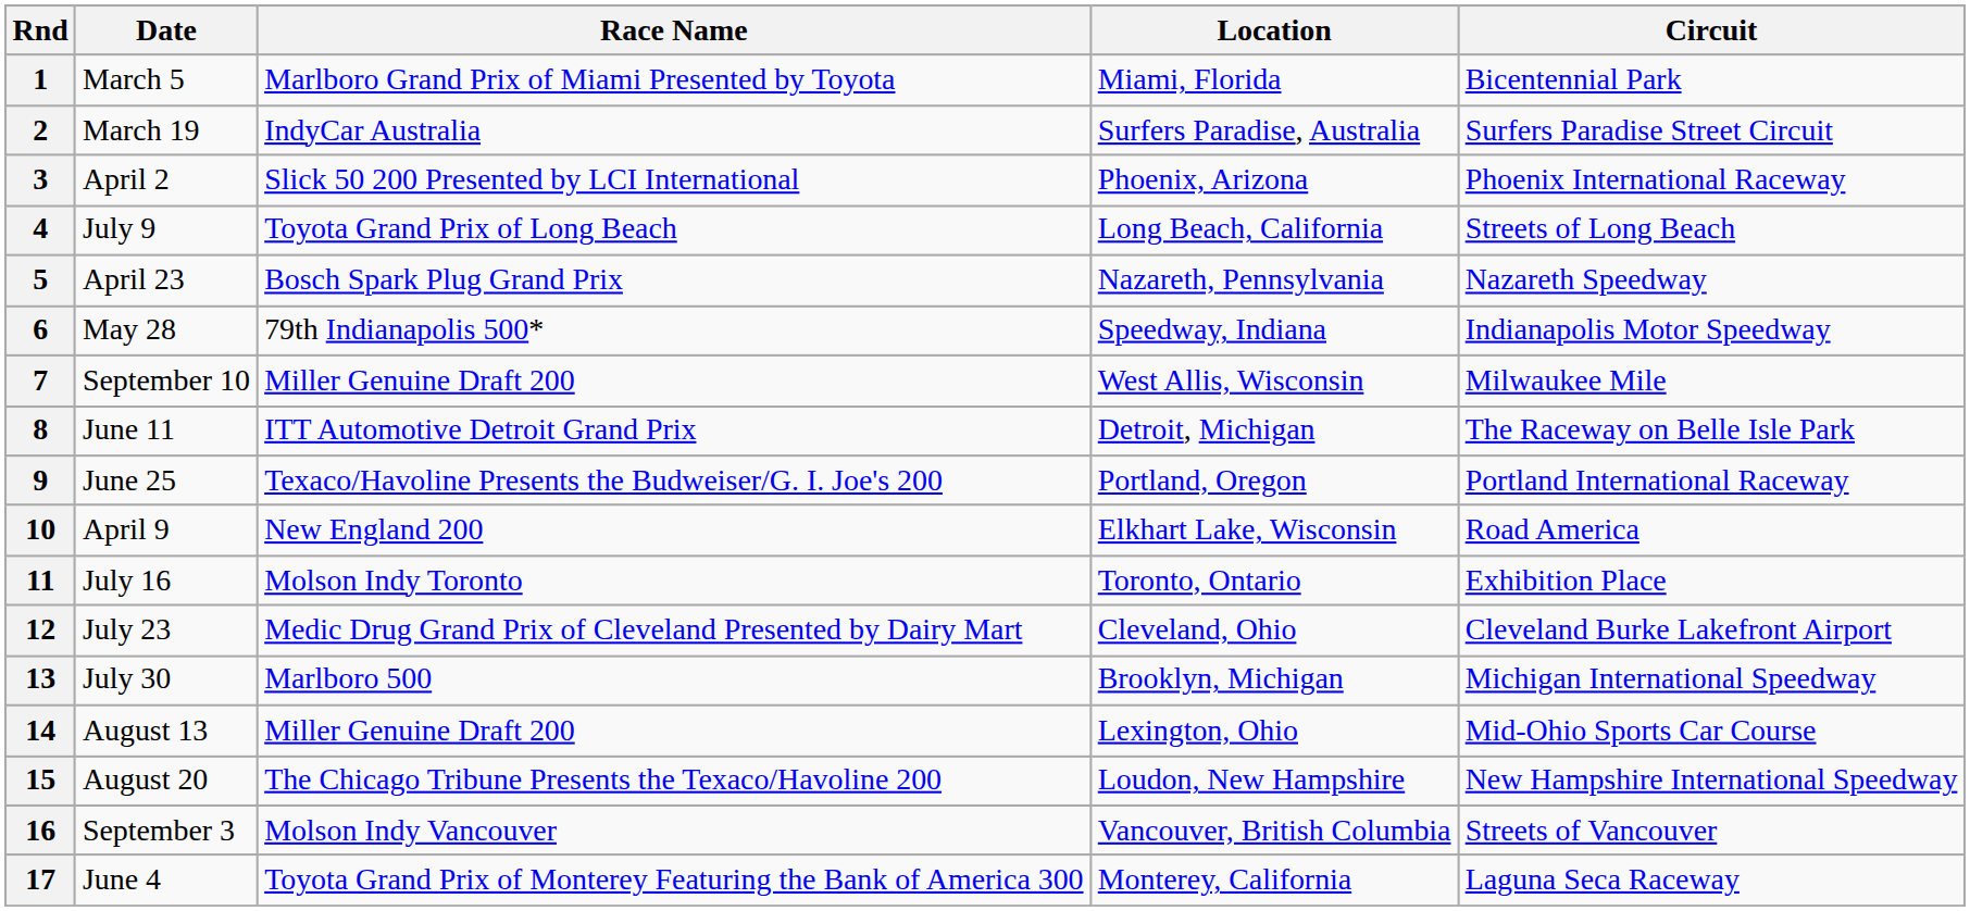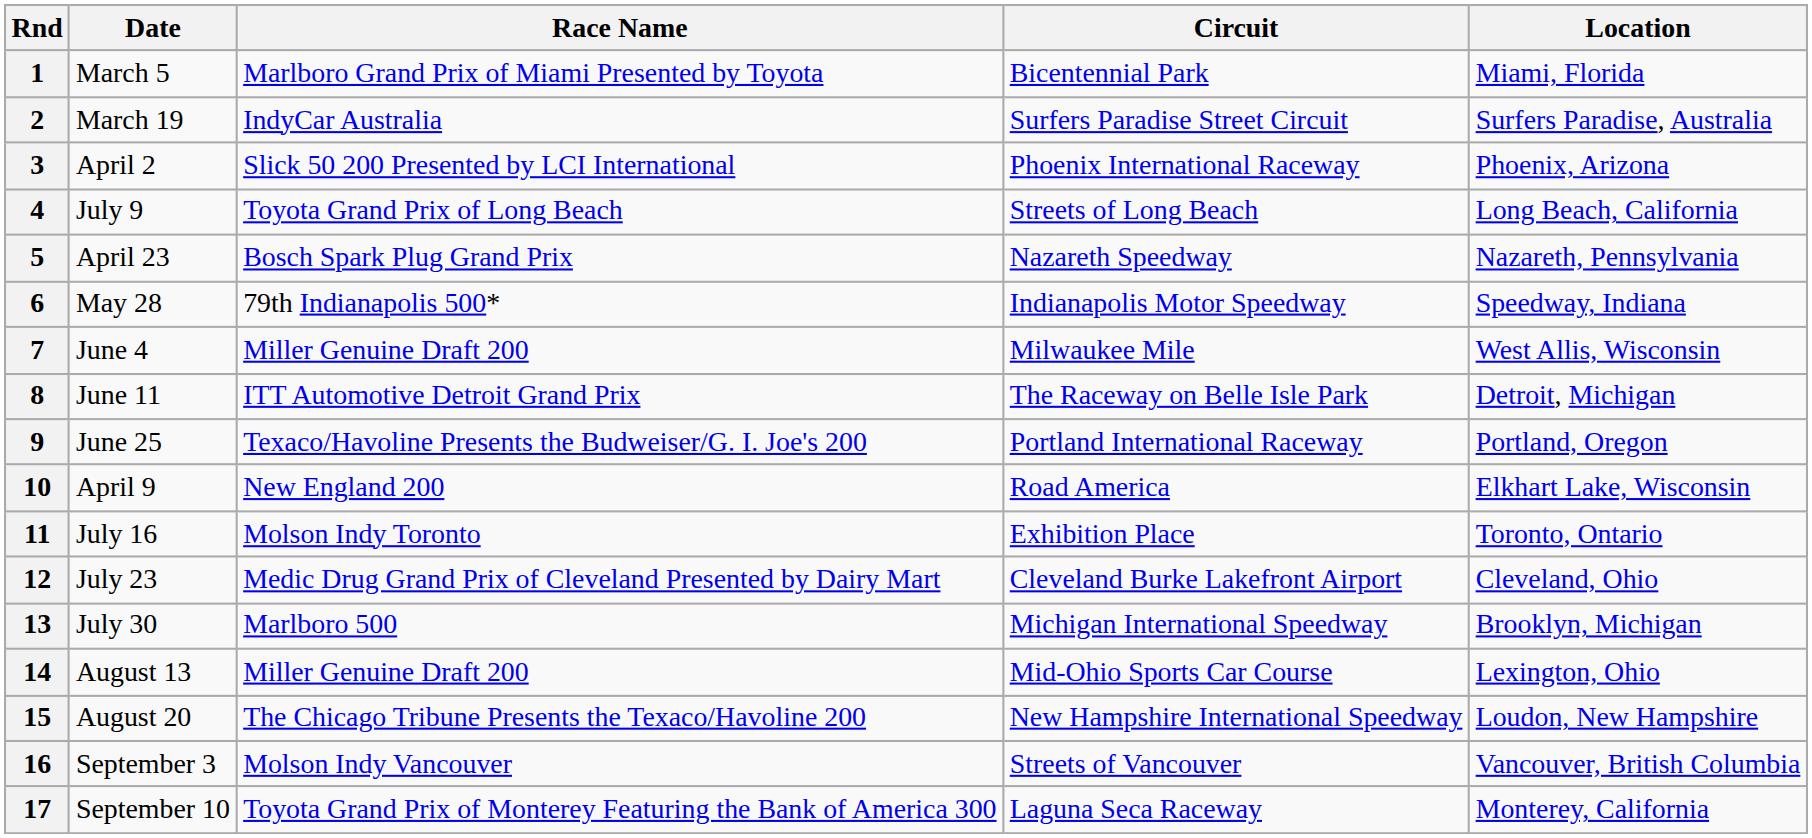 <table class="wikitable" style="font-size: 85%;">
 <tr>
 <th>Rnd</th>
 <th>Date</th>
 <th>Race Name</th>
+<th>Circuit</th>
 <th>Location</th>
-<th>Circuit</th>
 </tr>
 <tr>
 <th>1</th>
 <td>March 5</td>
 <td> <a href='#'>Marlboro Grand Prix of Miami Presented by Toyota</a></td>
+<td> <a href='#'>Bicentennial Park</a></td>
 <td><a href='#'>Miami, Florida</a></td>
-<td> <a href='#'>Bicentennial Park</a></td>
 </tr>
 <tr>
 <th>2</th>
 <td>March 19</td>
 <td> <a href='#'>IndyCar Australia</a></td>
+<td> <a href='#'>Surfers Paradise Street Circuit</a></td>
 <td><a href='#'>Surfers Paradise</a>, <a href='#'>Australia</a></td>
-<td> <a href='#'>Surfers Paradise Street Circuit</a></td>
 </tr>
 <tr>
 <th>3</th>
 <td>April 2</td>
 <td> <a href='#'>Slick 50 200 Presented by LCI International</a></td>
+<td> <a href='#'>Phoenix International Raceway</a></td>
 <td><a href='#'>Phoenix, Arizona</a></td>
-<td> <a href='#'>Phoenix International Raceway</a></td>
 </tr>
 <tr>
 <th>4</th>
 <td>July 9</td>
 <td> <a href='#'>Toyota Grand Prix of Long Beach</a></td>
+<td> <a href='#'>Streets of Long Beach</a></td>
 <td><a href='#'>Long Beach, California</a></td>
-<td> <a href='#'>Streets of Long Beach</a></td>
 </tr>
 <tr>
 <th>5</th>
 <td>April 23</td>
 <td> <a href='#'>Bosch Spark Plug Grand Prix</a></td>
+<td> <a href='#'>Nazareth Speedway</a></td>
 <td><a href='#'>Nazareth, Pennsylvania</a></td>
-<td> <a href='#'>Nazareth Speedway</a></td>
 </tr>
 <tr>
 <th>6</th>
 <td>May 28</td>
 <td> 79th <a href='#'>Indianapolis 500</a>*</td>
+<td> <a href='#'>Indianapolis Motor Speedway</a></td>
 <td><a href='#'>Speedway, Indiana</a></td>
-<td> <a href='#'>Indianapolis Motor Speedway</a></td>
 </tr>
 <tr>
 <th>7</th>
-<td>September 10</td>
+<td>June 4</td>
 <td> <a href='#'>Miller Genuine Draft 200</a></td>
+<td> <a href='#'>Milwaukee Mile</a></td>
 <td><a href='#'>West Allis, Wisconsin</a></td>
-<td> <a href='#'>Milwaukee Mile</a></td>
 </tr>
 <tr>
 <th>8</th>
 <td>June 11</td>
 <td> <a href='#'>ITT Automotive Detroit Grand Prix</a></td>
+<td> <a href='#'>The Raceway on Belle Isle Park</a></td>
 <td><a href='#'>Detroit</a>, <a href='#'>Michigan</a></td>
-<td> <a href='#'>The Raceway on Belle Isle Park</a></td>
 </tr>
 <tr>
 <th>9</th>
 <td>June 25</td>
 <td> <a href='#'>Texaco/Havoline Presents the Budweiser/G. I. Joe's 200</a></td>
+<td> <a href='#'>Portland International Raceway</a></td>
 <td><a href='#'>Portland, Oregon</a></td>
-<td> <a href='#'>Portland International Raceway</a></td>
 </tr>
 <tr>
 <th>10</th>
 <td>April 9</td>
 <td> <a href='#'>New England 200</a></td>
+<td> <a href='#'>Road America</a></td>
 <td><a href='#'>Elkhart Lake, Wisconsin</a></td>
-<td> <a href='#'>Road America</a></td>
 </tr>
 <tr>
 <th>11</th>
 <td>July 16</td>
 <td> <a href='#'>Molson Indy Toronto</a></td>
+<td> <a href='#'>Exhibition Place</a></td>
 <td><a href='#'>Toronto, Ontario</a></td>
-<td> <a href='#'>Exhibition Place</a></td>
 </tr>
 <tr>
 <th>12</th>
 <td>July 23</td>
 <td> <a href='#'>Medic Drug Grand Prix of Cleveland Presented by Dairy Mart</a></td>
+<td> <a href='#'>Cleveland Burke Lakefront Airport</a></td>
 <td><a href='#'>Cleveland, Ohio</a></td>
-<td> <a href='#'>Cleveland Burke Lakefront Airport</a></td>
 </tr>
 <tr>
 <th>13</th>
 <td>July 30</td>
 <td> <a href='#'>Marlboro 500</a></td>
+<td> <a href='#'>Michigan International Speedway</a></td>
 <td><a href='#'>Brooklyn, Michigan</a></td>
-<td> <a href='#'>Michigan International Speedway</a></td>
 </tr>
 <tr>
 <th>14</th>
 <td>August 13</td>
 <td> <a href='#'>Miller Genuine Draft 200</a></td>
+<td> <a href='#'>Mid-Ohio Sports Car Course</a></td>
 <td><a href='#'>Lexington, Ohio</a></td>
-<td> <a href='#'>Mid-Ohio Sports Car Course</a></td>
 </tr>
 <tr>
 <th>15</th>
 <td>August 20</td>
 <td> <a href='#'>The Chicago Tribune Presents the Texaco/Havoline 200</a></td>
+<td> <a href='#'>New Hampshire International Speedway</a></td>
 <td><a href='#'>Loudon, New Hampshire</a></td>
-<td> <a href='#'>New Hampshire International Speedway</a></td>
 </tr>
 <tr>
 <th>16</th>
 <td>September 3</td>
 <td> <a href='#'>Molson Indy Vancouver</a></td>
+<td> <a href='#'>Streets of Vancouver</a></td>
 <td><a href='#'>Vancouver, British Columbia</a></td>
-<td> <a href='#'>Streets of Vancouver</a></td>
 </tr>
 <tr>
 <th>17</th>
-<td>June 4</td>
+<td>September 10</td>
 <td> <a href='#'>Toyota Grand Prix of Monterey Featuring the Bank of America 300</a></td>
+<td> <a href='#'>Laguna Seca Raceway</a></td>
 <td><a href='#'>Monterey, California</a></td>
-<td> <a href='#'>Laguna Seca Raceway</a></td>
 </tr>
 </table>
